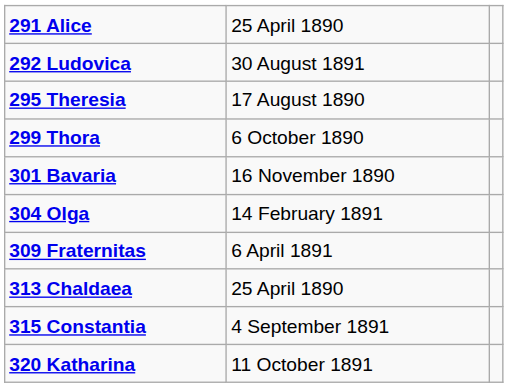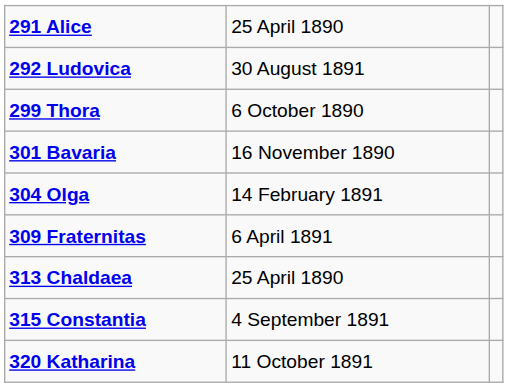 <table class="wikitable" style="font-size: 89%; float: left; width: 26em; margin-right: 1em; height: 280px">
 <tr>
 <td><strong><a href='#'>291 Alice</a></strong></td>
 <td>25 April 1890</td>
 <td></td>
 </tr>
 <tr>
 <td><strong><a href='#'>292 Ludovica</a></strong></td>
 <td>30 August 1891</td>
-<td></td>
-</tr>
-<tr>
-<td><strong><a href='#'>295 Theresia</a></strong></td>
-<td>17 August 1890</td>
 <td></td>
 </tr>
 <tr>
 <td><strong><a href='#'>299 Thora</a></strong></td>
 <td>6 October 1890</td>
 <td></td>
 </tr>
 <tr>
 <td><strong><a href='#'>301 Bavaria</a></strong></td>
 <td>16 November 1890</td>
 <td></td>
 </tr>
 <tr>
 <td><strong><a href='#'>304 Olga</a></strong></td>
 <td>14 February 1891</td>
 <td></td>
 </tr>
 <tr>
 <td><strong><a href='#'>309 Fraternitas</a></strong></td>
 <td>6 April 1891</td>
 <td></td>
 </tr>
 <tr>
 <td><strong><a href='#'>313 Chaldaea</a></strong></td>
 <td>25 April 1890</td>
 <td></td>
 </tr>
 <tr>
 <td><strong><a href='#'>315 Constantia</a></strong></td>
 <td>4 September 1891</td>
 <td></td>
 </tr>
 <tr>
 <td><strong><a href='#'>320 Katharina</a></strong></td>
 <td>11 October 1891</td>
 <td></td>
 </tr>
 </table>
